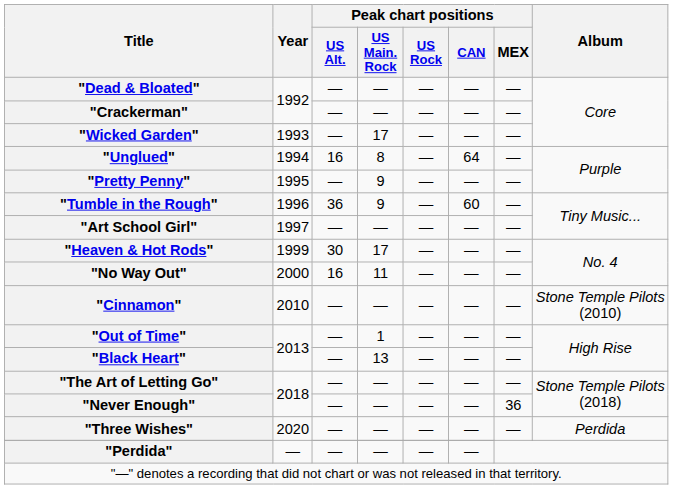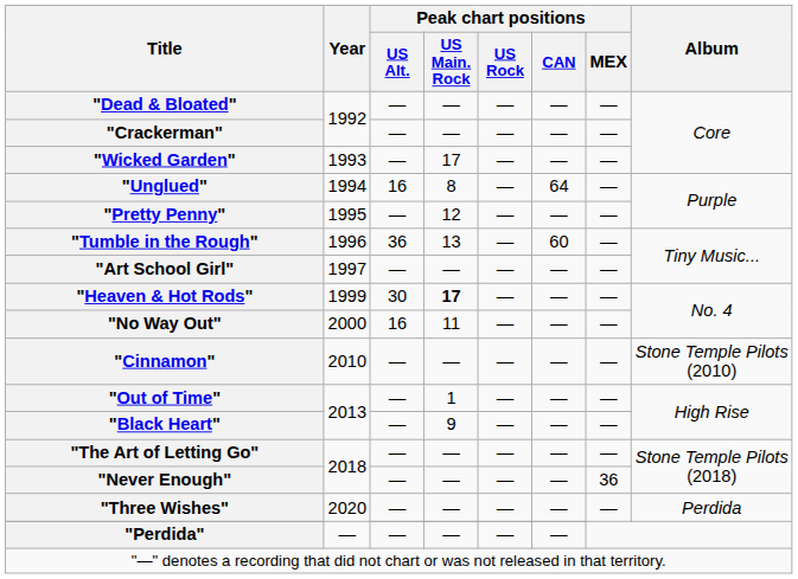 <table class="wikitable plainrowheaders" style="text-align:center;">
 <tr>
 <th scope="col" rowspan="2" style="width:18em;">Title</th>
 <th scope="col" rowspan="2">Year</th>
 <th scope="col" colspan="5">Peak chart positions</th>
 <th scope="col" rowspan="2">Album</th>
 </tr>
 <tr>
 <th scope="col" style="width:3em;font-size:90%;"><a href='#'>US<br>Alt.</a><br></th>
 <th scope="col" style="width:3em;font-size:90%;"><a href='#'>US<br>Main.<br>Rock</a><br></th>
 <th scope="col" style="width:3em;font-size:90%;"><a href='#'>US<br>Rock</a><br></th>
 <th scope="col" style="width:3em;font-size:90%;"><a href='#'>CAN</a><br></th>
 <th style="col" style="width:3em;font-size:95%">MEX</th>
 </tr>
 <tr>
 <th scope="row">"<a href='#'>Dead & Bloated</a>"</th>
 <td rowspan="2">1992</td>
 <td>—</td>
 <td>—</td>
 <td>—</td>
 <td>—</td>
 <td>—</td>
 <td rowspan="3"><em>Core</em></td>
 </tr>
 <tr>
 <th scope="row">"Crackerman"</th>
 <td>—</td>
 <td>—</td>
 <td>—</td>
 <td>—</td>
 <td>—</td>
 </tr>
 <tr>
 <th scope="row">"<a href='#'>Wicked Garden</a>"</th>
 <td>1993</td>
 <td>—</td>
 <td>17</td>
 <td>—</td>
 <td>—</td>
 <td>—</td>
 </tr>
 <tr>
 <th scope="row">"<a href='#'>Unglued</a>"</th>
 <td>1994</td>
 <td>16</td>
 <td>8</td>
 <td>—</td>
 <td>64</td>
 <td>—</td>
 <td rowspan="2"><em>Purple</em></td>
 </tr>
 <tr>
 <th scope="row">"<a href='#'>Pretty Penny</a>"</th>
 <td>1995</td>
 <td>—</td>
-<td>9</td>
+<td>12</td>
 <td>—</td>
 <td>—</td>
 <td>—</td>
 </tr>
 <tr>
 <th scope="row">"<a href='#'>Tumble in the Rough</a>"</th>
 <td>1996</td>
 <td>36</td>
-<td>9</td>
+<td>13</td>
 <td>—</td>
 <td>60</td>
 <td>—</td>
 <td rowspan="2"><em>Tiny Music...</em></td>
 </tr>
 <tr>
 <th scope="row">"Art School Girl"</th>
 <td>1997</td>
 <td>—</td>
 <td>—</td>
 <td>—</td>
 <td>—</td>
 <td>—</td>
 </tr>
 <tr>
 <th scope="row">"<a href='#'>Heaven & Hot Rods</a>"</th>
 <td>1999</td>
 <td>30</td>
-<td>17</td>
+<td><strong>17</strong></td>
 <td>—</td>
 <td>—</td>
 <td>—</td>
 <td rowspan="2"><em>No. 4</em></td>
 </tr>
 <tr>
 <th scope="row">"No Way Out"</th>
 <td>2000</td>
 <td>16</td>
 <td>11</td>
 <td>—</td>
 <td>—</td>
 <td>—</td>
 </tr>
 <tr>
 <th scope="row">"<a href='#'>Cinnamon</a>"</th>
 <td>2010</td>
 <td>—</td>
 <td>—</td>
 <td>—</td>
 <td>—</td>
 <td>—</td>
 <td><em>Stone Temple Pilots</em><br>(2010)</td>
 </tr>
 <tr>
 <th scope="row">"<a href='#'>Out of Time</a>"</th>
 <td rowspan="2">2013</td>
 <td>—</td>
 <td>1</td>
 <td>—</td>
 <td>—</td>
 <td>—</td>
 <td rowspan="2"><em>High Rise</em></td>
 </tr>
 <tr>
 <th scope="row">"<a href='#'>Black Heart</a>"</th>
 <td>—</td>
-<td>13</td>
+<td>9</td>
 <td>—</td>
 <td>—</td>
 <td>—</td>
 </tr>
 <tr>
 <th scope="row">"The Art of Letting Go"</th>
 <td rowspan="2">2018</td>
 <td>—</td>
 <td>—</td>
 <td>—</td>
 <td>—</td>
 <td>—</td>
 <td rowspan="2"><em>Stone Temple Pilots</em><br>(2018)</td>
 </tr>
 <tr>
 <th scope="row">"Never Enough"</th>
 <td>—</td>
 <td>—</td>
 <td>—</td>
 <td>—</td>
 <td>36</td>
 </tr>
 <tr>
 <th scope="row">"Three Wishes"</th>
 <td rowspan="2">2020</td>
 <td>—</td>
 <td>—</td>
 <td>—</td>
 <td>—</td>
 <td>—</td>
 <td rowspan="2"><em>Perdida</em></td>
 </tr>
 <tr>
 </tr>
 <tr>
 <th scope="row">"Perdida"</th>
 <td>—</td>
 <td>—</td>
 <td>—</td>
 <td>—</td>
 <td>—</td>
 </tr>
 <tr>
 <td colspan="15" style="font-size:90%">"—" denotes a recording that did not chart or was not released in that territory.</td>
 </tr>
 </table>
